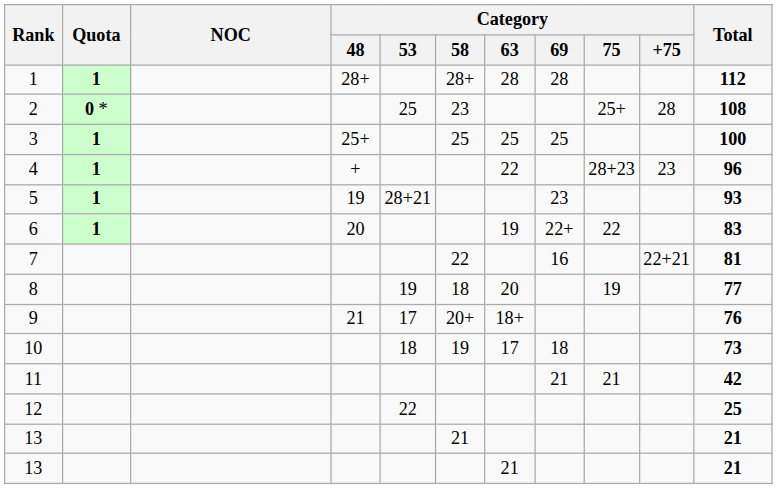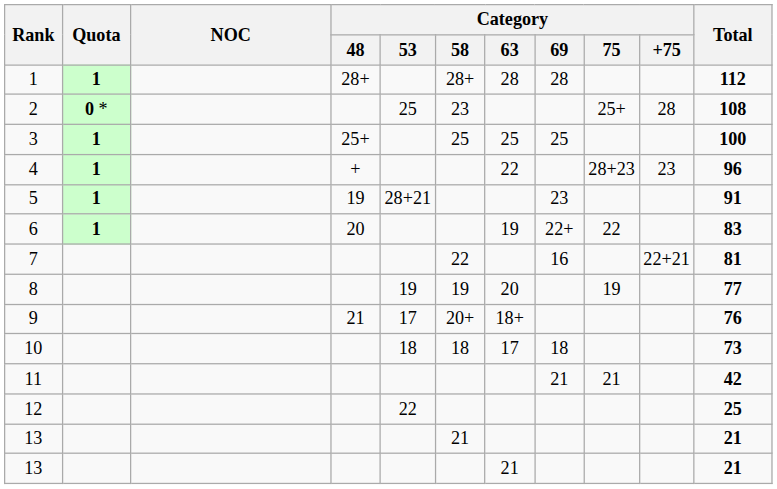 <table class="wikitable" style="text-align:center; font-size:90%">
 <tr>
 <th rowspan=2 width=40>Rank</th>
 <th rowspan=2 width=50>Quota</th>
 <th rowspan=2 width=180>NOC</th>
 <th colspan=7>Category</th>
 <th rowspan=2 width=60>Total</th>
 </tr>
 <tr>
 <th width=35>48</th>
 <th width=35>53</th>
 <th width=35>58</th>
 <th width=35>63</th>
 <th width=35>69</th>
 <th width=35>75</th>
 <th width=35>+75</th>
 </tr>
 <tr>
 <td>1</td>
 <td bgcolor=#ccffcc><strong>1</strong></td>
 <td align=left></td>
 <td>28+</td>
 <td></td>
 <td>28+</td>
 <td>28</td>
 <td>28</td>
 <td></td>
 <td></td>
 <td><strong>112</strong></td>
 </tr>
 <tr>
 <td>2</td>
 <td bgcolor=#ccffcc><strong>0</strong> *</td>
 <td align=left></td>
 <td></td>
 <td>25</td>
 <td>23</td>
 <td></td>
 <td></td>
 <td>25+</td>
 <td>28</td>
 <td><strong>108</strong></td>
 </tr>
 <tr>
 <td>3</td>
 <td bgcolor=#ccffcc><strong>1</strong></td>
 <td align=left></td>
 <td>25+</td>
 <td></td>
 <td>25</td>
 <td>25</td>
 <td>25</td>
 <td></td>
 <td></td>
 <td><strong>100</strong></td>
 </tr>
 <tr>
 <td>4</td>
 <td bgcolor=#ccffcc><strong>1</strong></td>
 <td align=left></td>
 <td>+</td>
 <td></td>
 <td></td>
 <td>22</td>
 <td></td>
 <td>28+23</td>
 <td>23</td>
 <td><strong>96</strong></td>
 </tr>
 <tr>
 <td>5</td>
 <td bgcolor=#ccffcc><strong>1</strong></td>
 <td align=left></td>
 <td>19</td>
 <td>28+21</td>
 <td></td>
 <td></td>
 <td>23</td>
 <td></td>
 <td></td>
-<td><strong>93</strong></td>
+<td><strong>91</strong></td>
 </tr>
 <tr>
 <td>6</td>
 <td bgcolor=#ccffcc><strong>1</strong></td>
 <td align=left></td>
 <td>20</td>
 <td></td>
 <td></td>
 <td>19</td>
 <td>22+</td>
 <td>22</td>
 <td></td>
 <td><strong>83</strong></td>
 </tr>
 <tr>
 <td>7</td>
 <td></td>
 <td align=left></td>
 <td></td>
 <td></td>
 <td>22</td>
 <td></td>
 <td>16</td>
 <td></td>
 <td>22+21</td>
 <td><strong>81</strong></td>
 </tr>
 <tr>
 <td>8</td>
 <td></td>
 <td align=left></td>
 <td></td>
 <td>19</td>
-<td>18</td>
+<td>19</td>
 <td>20</td>
 <td></td>
 <td>19</td>
 <td></td>
 <td><strong>77</strong></td>
 </tr>
 <tr>
 <td>9</td>
 <td></td>
 <td align=left></td>
 <td>21</td>
 <td>17</td>
 <td>20+</td>
 <td>18+</td>
 <td></td>
 <td></td>
 <td></td>
 <td><strong>76</strong></td>
 </tr>
 <tr>
 <td>10</td>
 <td></td>
 <td align=left></td>
 <td></td>
 <td>18</td>
-<td>19</td>
+<td>18</td>
 <td>17</td>
 <td>18</td>
 <td></td>
 <td></td>
 <td><strong>73</strong></td>
 </tr>
 <tr>
 <td>11</td>
 <td></td>
 <td align=left></td>
 <td></td>
 <td></td>
 <td></td>
 <td></td>
 <td>21</td>
 <td>21</td>
 <td></td>
 <td><strong>42</strong></td>
 </tr>
 <tr>
 <td>12</td>
 <td></td>
 <td align=left></td>
 <td></td>
 <td>22</td>
 <td></td>
 <td></td>
 <td></td>
 <td></td>
 <td></td>
 <td><strong>25 </strong></td>
 </tr>
 <tr>
 <td>13</td>
 <td></td>
 <td align=left></td>
 <td></td>
 <td></td>
 <td>21</td>
 <td></td>
 <td></td>
 <td></td>
 <td></td>
 <td><strong>21</strong></td>
 </tr>
 <tr>
 <td>13</td>
 <td></td>
 <td align=left></td>
 <td></td>
 <td></td>
 <td></td>
 <td>21</td>
 <td></td>
 <td></td>
 <td></td>
 <td><strong>21</strong></td>
 </tr>
 </table>
